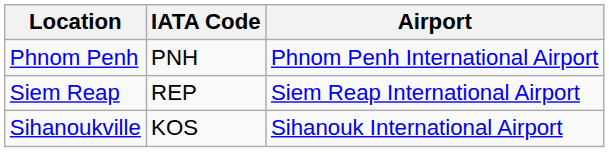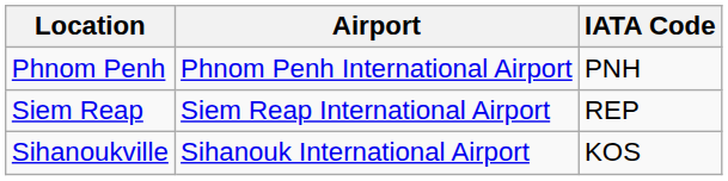 <table class="wikitable">
 <tr>
 <th>Location</th>
+<th>Airport</th>
 <th>IATA Code</th>
-<th>Airport</th>
 </tr>
 <tr>
 <td><a href='#'>Phnom Penh</a></td>
+<td><a href='#'>Phnom Penh International Airport</a></td>
 <td>PNH</td>
-<td><a href='#'>Phnom Penh International Airport</a></td>
 </tr>
 <tr>
 <td><a href='#'>Siem Reap</a></td>
+<td><a href='#'>Siem Reap International Airport</a></td>
 <td>REP</td>
-<td><a href='#'>Siem Reap International Airport</a></td>
 </tr>
 <tr>
 <td><a href='#'>Sihanoukville</a></td>
+<td><a href='#'>Sihanouk International Airport</a></td>
 <td>KOS</td>
-<td><a href='#'>Sihanouk International Airport</a></td>
 </tr>
 </table>
